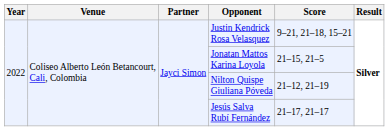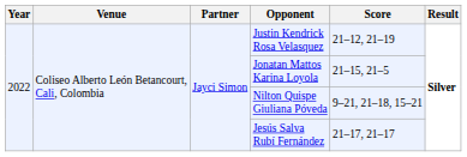 <table class="sortable wikitable" style="font-size: 90%;">
 <tr>
 <th>Year</th>
 <th>Venue</th>
 <th>Partner</th>
 <th>Opponent</th>
 <th>Score</th>
 <th>Result</th>
 </tr>
 <tr style="background:#ECF2FF">
 <td rowspan="4" align="center">2022</td>
 <td rowspan="4" align="left">Coliseo Alberto León Betancourt,<br><a href='#'>Cali</a>, Colombia</td>
 <td rowspan="4"> <a href='#'>Jayci Simon</a></td>
 <td align="left"> <a href='#'>Justin Kendrick</a><br> <a href='#'>Rosa Velasquez</a></td>
-<td align="left">9–21, 21–18, 15–21</td>
+<td align="left">21–12, 21–19</td>
 <td rowspan="4" style="text-align:left; background:white"> <strong>Silver</strong></td>
 </tr>
 <tr style="background:#ECF2FF">
 <td align="left"> <a href='#'>Jonatan Mattos</a><br> <a href='#'>Karina Loyola</a></td>
 <td align="left">21–15, 21–5</td>
 </tr>
 <tr style="background:#ECF2FF">
 <td align="left"> <a href='#'>Nilton Quispe</a><br> <a href='#'>Giuliana Póveda</a></td>
-<td align="left">21–12, 21–19</td>
+<td align="left">9–21, 21–18, 15–21</td>
 </tr>
 <tr style="background:#ECF2FF">
 <td align="left"> <a href='#'>Jesús Salva</a><br> <a href='#'>Rubí Fernández</a></td>
 <td align="left">21–17, 21–17</td>
 </tr>
 </table>
